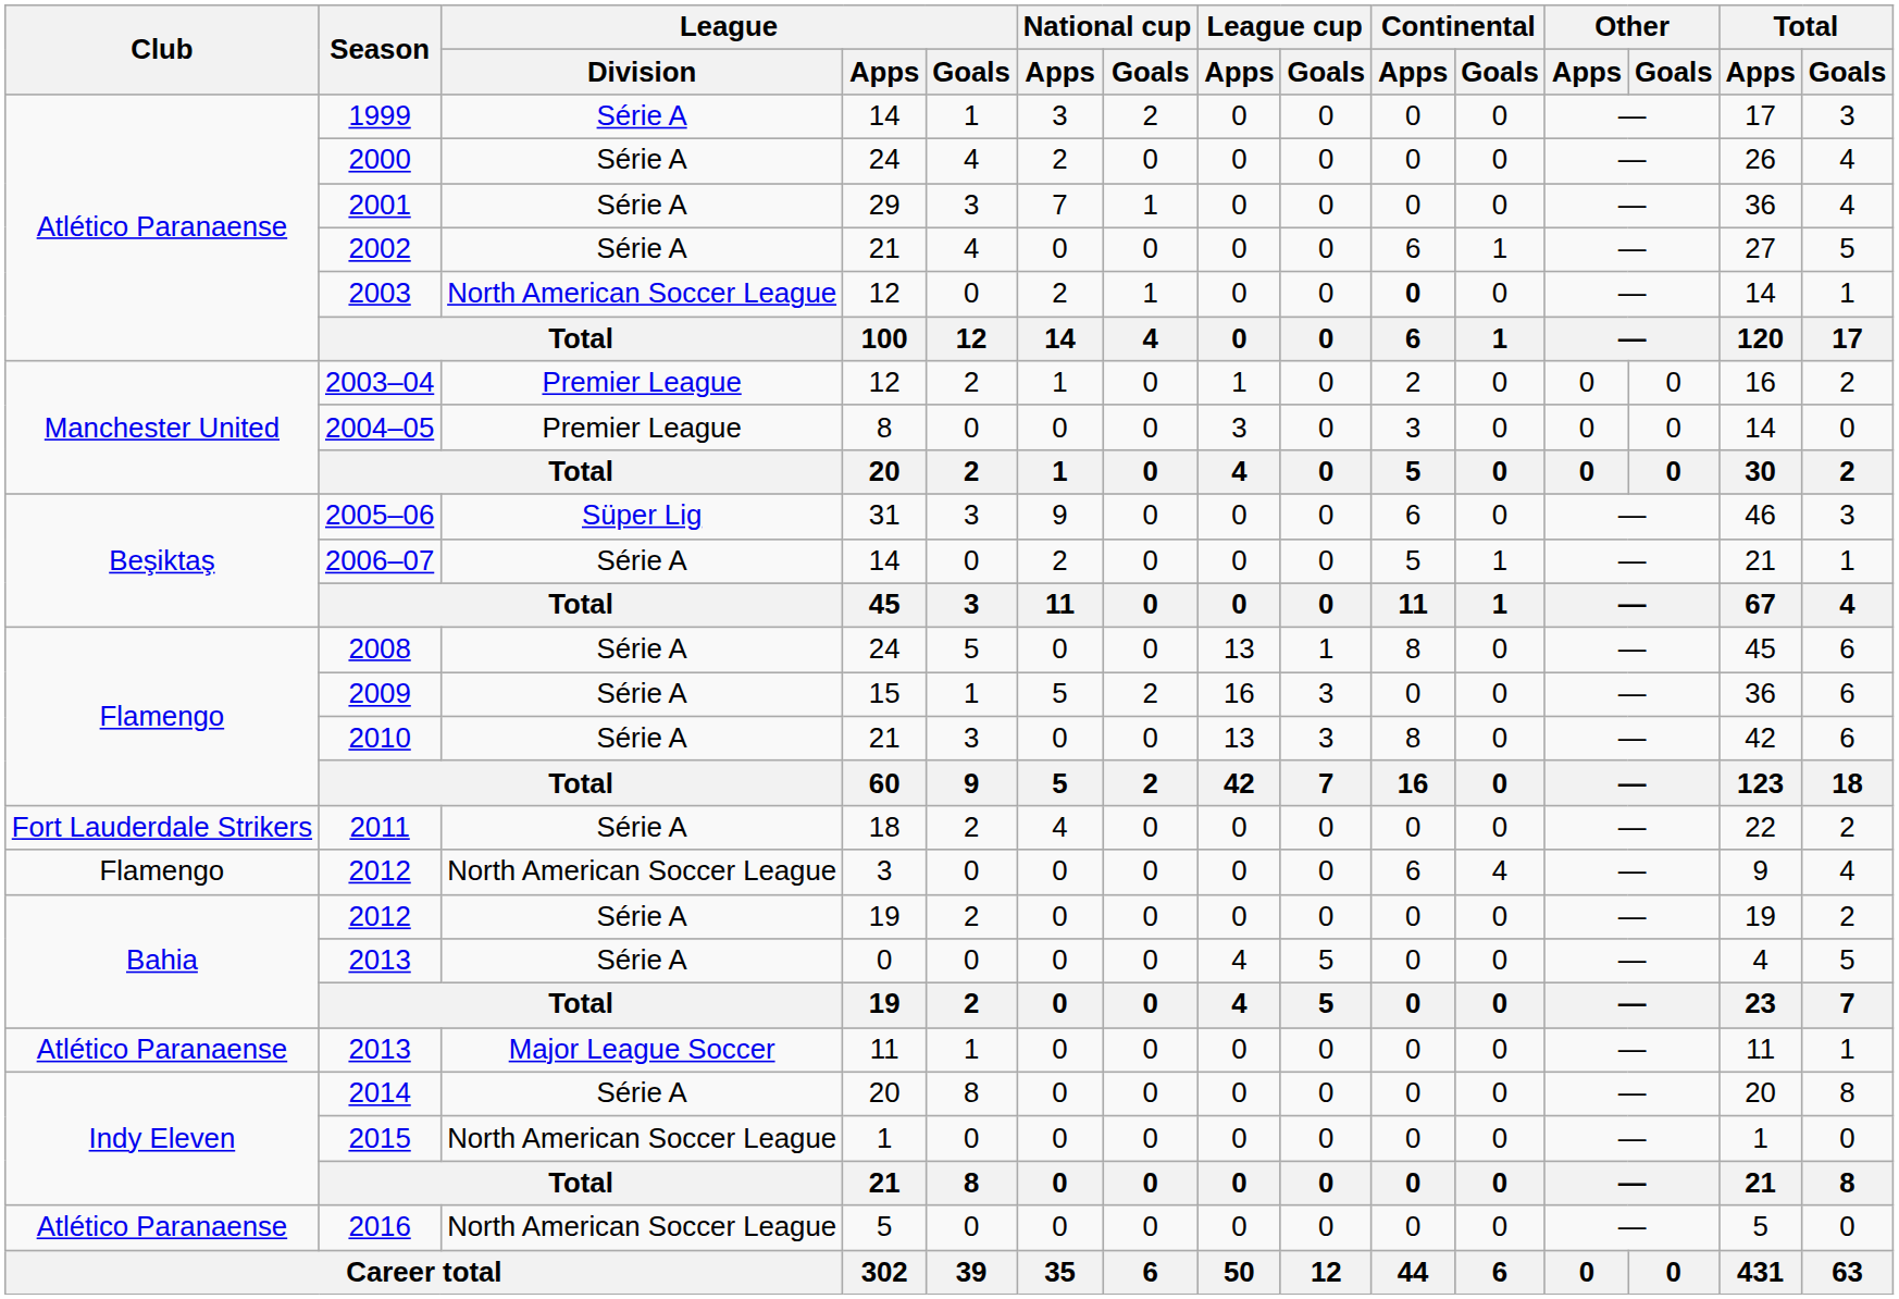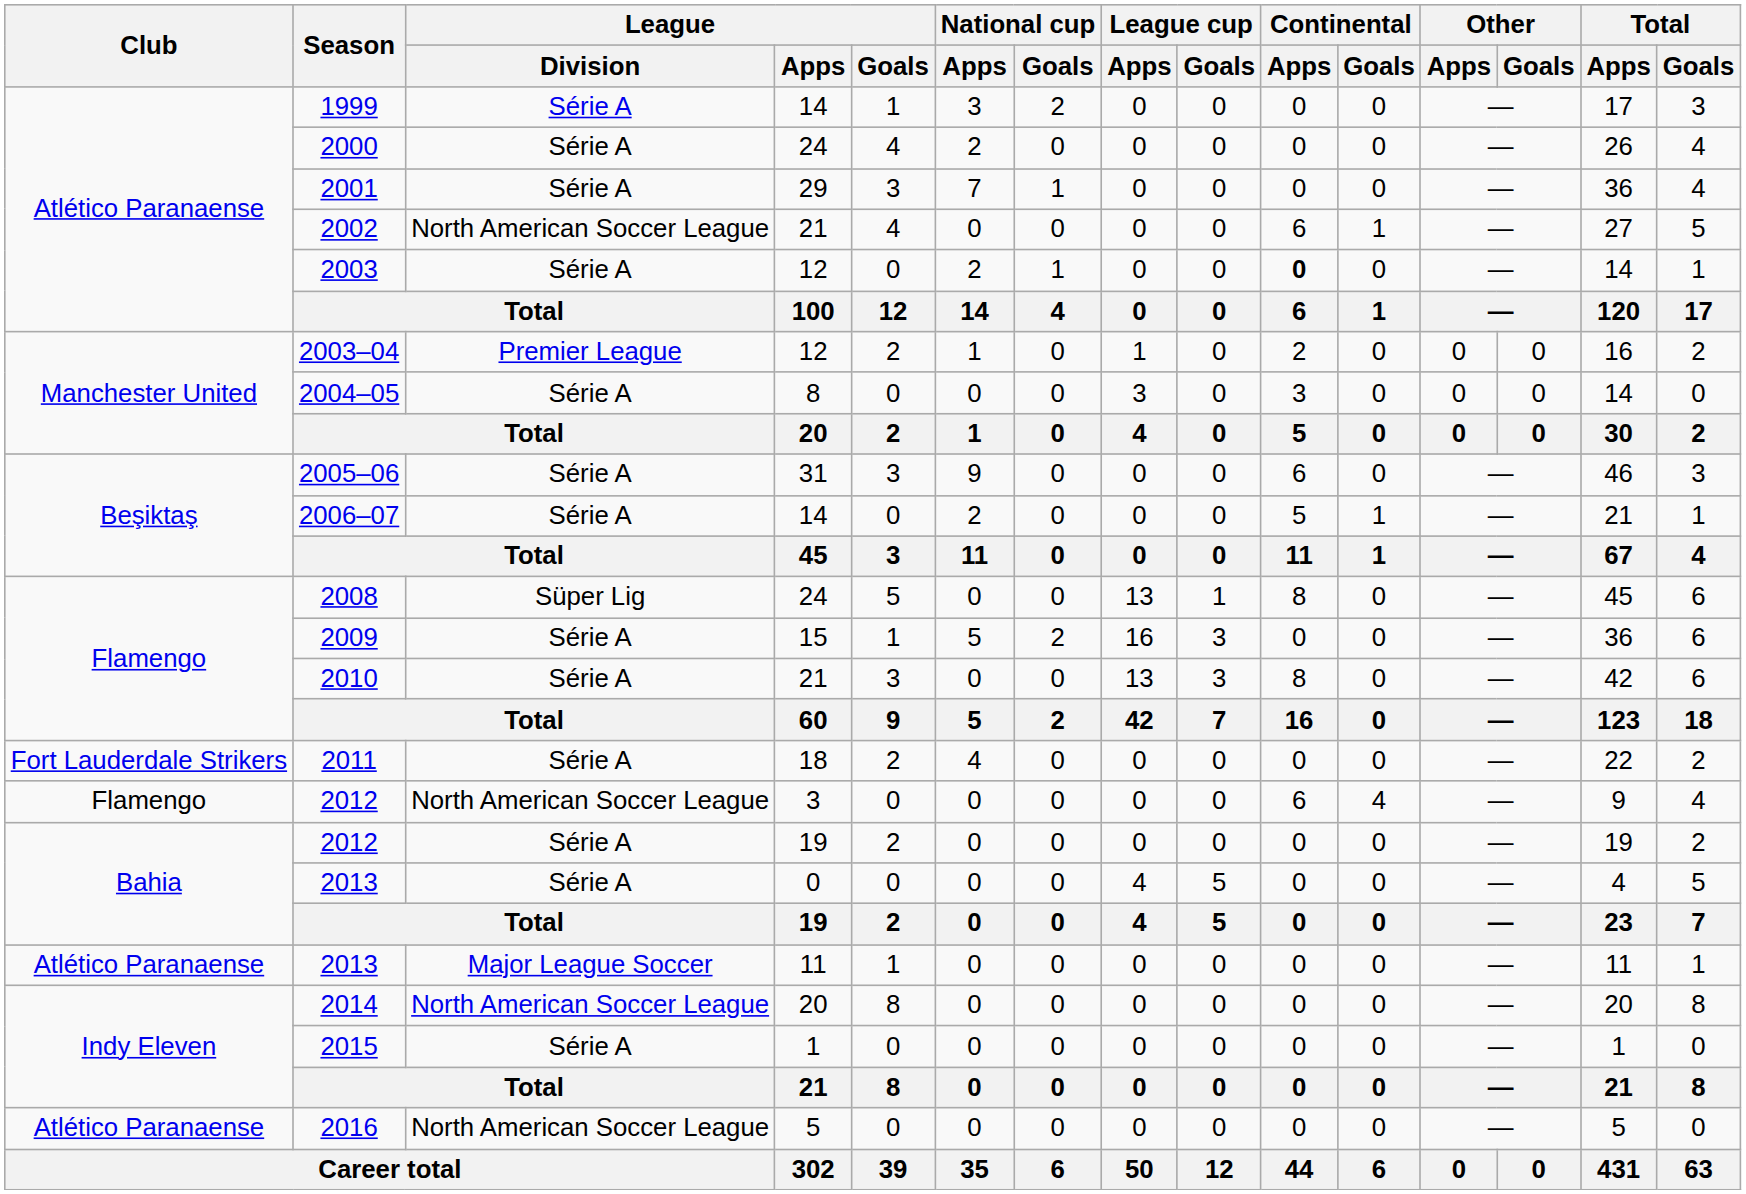 <table class="wikitable" style="text-align:center">
 <tr>
 <th rowspan="2">Club</th>
 <th rowspan="2">Season</th>
 <th colspan="3">League</th>
 <th colspan="2">National cup</th>
 <th colspan="2">League cup</th>
 <th colspan="2">Continental</th>
 <th colspan="2">Other</th>
 <th colspan="2">Total</th>
 </tr>
 <tr>
 <th>Division</th>
 <th>Apps</th>
 <th>Goals</th>
 <th>Apps</th>
 <th>Goals</th>
 <th>Apps</th>
 <th>Goals</th>
 <th>Apps</th>
 <th>Goals</th>
 <th>Apps</th>
 <th>Goals</th>
 <th>Apps</th>
 <th>Goals</th>
 </tr>
 <tr>
 <td rowspan="6"><a href='#'>Atlético Paranaense</a></td>
 <td><a href='#'>1999</a></td>
 <td><a href='#'>Série A</a></td>
 <td>14</td>
 <td>1</td>
 <td>3</td>
 <td>2</td>
 <td>0</td>
 <td>0</td>
 <td>0</td>
 <td>0</td>
 <td colspan="2">—</td>
 <td>17</td>
 <td>3</td>
 </tr>
 <tr>
 <td><a href='#'>2000</a></td>
 <td>Série A</td>
 <td>24</td>
 <td>4</td>
 <td>2</td>
 <td>0</td>
 <td>0</td>
 <td>0</td>
 <td>0</td>
 <td>0</td>
 <td colspan="2">—</td>
 <td>26</td>
 <td>4</td>
 </tr>
 <tr>
 <td><a href='#'>2001</a></td>
 <td>Série A</td>
 <td>29</td>
 <td>3</td>
 <td>7</td>
 <td>1</td>
 <td>0</td>
 <td>0</td>
 <td>0</td>
 <td>0</td>
 <td colspan="2">—</td>
 <td>36</td>
 <td>4</td>
 </tr>
 <tr>
 <td><a href='#'>2002</a></td>
-<td>Série A</td>
+<td>North American Soccer League</td>
 <td>21</td>
 <td>4</td>
 <td>0</td>
 <td>0</td>
 <td>0</td>
 <td>0</td>
 <td>6</td>
 <td>1</td>
 <td colspan="2">—</td>
 <td>27</td>
 <td>5</td>
 </tr>
 <tr>
 <td><a href='#'>2003</a></td>
-<td><a href='#'>North American Soccer League</a></td>
+<td>Série A</td>
 <td>12</td>
 <td>0</td>
 <td>2</td>
 <td>1</td>
 <td>0</td>
 <td>0</td>
 <td><strong>0</strong></td>
 <td>0</td>
 <td colspan="2">—</td>
 <td>14</td>
 <td>1</td>
 </tr>
 <tr>
 <th colspan="2">Total</th>
 <th>100</th>
 <th>12</th>
 <th>14</th>
 <th>4</th>
 <th>0</th>
 <th>0</th>
 <th>6</th>
 <th>1</th>
 <th colspan="2">—</th>
 <th>120</th>
 <th>17</th>
 </tr>
 <tr>
 <td rowspan="3"><a href='#'>Manchester United</a></td>
 <td><a href='#'>2003–04</a></td>
 <td><a href='#'>Premier League</a></td>
 <td>12</td>
 <td>2</td>
 <td>1</td>
 <td>0</td>
 <td>1</td>
 <td>0</td>
 <td>2</td>
 <td>0</td>
 <td>0</td>
 <td>0</td>
 <td>16</td>
 <td>2</td>
 </tr>
 <tr>
 <td><a href='#'>2004–05</a></td>
-<td>Premier League</td>
+<td>Série A</td>
 <td>8</td>
 <td>0</td>
 <td>0</td>
 <td>0</td>
 <td>3</td>
 <td>0</td>
 <td>3</td>
 <td>0</td>
 <td>0</td>
 <td>0</td>
 <td>14</td>
 <td>0</td>
 </tr>
 <tr>
 <th colspan="2">Total</th>
 <th>20</th>
 <th>2</th>
 <th>1</th>
 <th>0</th>
 <th>4</th>
 <th>0</th>
 <th>5</th>
 <th>0</th>
 <th>0</th>
 <th>0</th>
 <th>30</th>
 <th>2</th>
 </tr>
 <tr>
 <td rowspan="3"><a href='#'>Beşiktaş</a></td>
 <td><a href='#'>2005–06</a></td>
-<td><a href='#'>Süper Lig</a></td>
+<td>Série A</td>
 <td>31</td>
 <td>3</td>
 <td>9</td>
 <td>0</td>
 <td>0</td>
 <td>0</td>
 <td>6</td>
 <td>0</td>
 <td colspan="2">—</td>
 <td>46</td>
 <td>3</td>
 </tr>
 <tr>
 <td><a href='#'>2006–07</a></td>
 <td>Série A</td>
 <td>14</td>
 <td>0</td>
 <td>2</td>
 <td>0</td>
 <td>0</td>
 <td>0</td>
 <td>5</td>
 <td>1</td>
 <td colspan="2">—</td>
 <td>21</td>
 <td>1</td>
 </tr>
 <tr>
 <th colspan="2">Total</th>
 <th>45</th>
 <th>3</th>
 <th>11</th>
 <th>0</th>
 <th>0</th>
 <th>0</th>
 <th>11</th>
 <th>1</th>
 <th colspan="2">—</th>
 <th>67</th>
 <th>4</th>
 </tr>
 <tr>
 <td rowspan="4"><a href='#'>Flamengo</a></td>
 <td><a href='#'>2008</a></td>
-<td>Série A</td>
+<td>Süper Lig</td>
 <td>24</td>
 <td>5</td>
 <td>0</td>
 <td>0</td>
 <td>13</td>
 <td>1</td>
 <td>8</td>
 <td>0</td>
 <td colspan="2">—</td>
 <td>45</td>
 <td>6</td>
 </tr>
 <tr>
 <td><a href='#'>2009</a></td>
 <td>Série A</td>
 <td>15</td>
 <td>1</td>
 <td>5</td>
 <td>2</td>
 <td>16</td>
 <td>3</td>
 <td>0</td>
 <td>0</td>
 <td colspan="2">—</td>
 <td>36</td>
 <td>6</td>
 </tr>
 <tr>
 <td><a href='#'>2010</a></td>
 <td>Série A</td>
 <td>21</td>
 <td>3</td>
 <td>0</td>
 <td>0</td>
 <td>13</td>
 <td>3</td>
 <td>8</td>
 <td>0</td>
 <td colspan="2">—</td>
 <td>42</td>
 <td>6</td>
 </tr>
 <tr>
 <th colspan="2">Total</th>
 <th>60</th>
 <th>9</th>
 <th>5</th>
 <th>2</th>
 <th>42</th>
 <th>7</th>
 <th>16</th>
 <th>0</th>
 <th colspan="2">—</th>
 <th>123</th>
 <th>18</th>
 </tr>
 <tr>
 <td><a href='#'>Fort Lauderdale Strikers</a></td>
 <td><a href='#'>2011</a></td>
 <td>Série A</td>
 <td>18</td>
 <td>2</td>
 <td>4</td>
 <td>0</td>
 <td>0</td>
 <td>0</td>
 <td>0</td>
 <td>0</td>
 <td colspan="2">—</td>
 <td>22</td>
 <td>2</td>
 </tr>
 <tr>
 <td>Flamengo</td>
 <td><a href='#'>2012</a></td>
 <td>North American Soccer League</td>
 <td>3</td>
 <td>0</td>
 <td>0</td>
 <td>0</td>
 <td>0</td>
 <td>0</td>
 <td>6</td>
 <td>4</td>
 <td colspan="2">—</td>
 <td>9</td>
 <td>4</td>
 </tr>
 <tr>
 <td rowspan="3"><a href='#'>Bahia</a></td>
 <td><a href='#'>2012</a></td>
 <td>Série A</td>
 <td>19</td>
 <td>2</td>
 <td>0</td>
 <td>0</td>
 <td>0</td>
 <td>0</td>
 <td>0</td>
 <td>0</td>
 <td colspan="2">—</td>
 <td>19</td>
 <td>2</td>
 </tr>
 <tr>
 <td><a href='#'>2013</a></td>
 <td>Série A</td>
 <td>0</td>
 <td>0</td>
 <td>0</td>
 <td>0</td>
 <td>4</td>
 <td>5</td>
 <td>0</td>
 <td>0</td>
 <td colspan="2">—</td>
 <td>4</td>
 <td>5</td>
 </tr>
 <tr>
 <th colspan="2">Total</th>
 <th>19</th>
 <th>2</th>
 <th>0</th>
 <th>0</th>
 <th>4</th>
 <th>5</th>
 <th>0</th>
 <th>0</th>
 <th colspan="2">—</th>
 <th>23</th>
 <th>7</th>
 </tr>
 <tr>
 <td><a href='#'>Atlético Paranaense</a></td>
 <td><a href='#'>2013</a></td>
 <td><a href='#'>Major League Soccer</a></td>
 <td>11</td>
 <td>1</td>
 <td>0</td>
 <td>0</td>
 <td>0</td>
 <td>0</td>
 <td>0</td>
 <td>0</td>
 <td colspan="2">—</td>
 <td>11</td>
 <td>1</td>
 </tr>
 <tr>
 <td rowspan="3"><a href='#'>Indy Eleven</a></td>
 <td><a href='#'>2014</a></td>
-<td>Série A</td>
+<td><a href='#'>North American Soccer League</a></td>
 <td>20</td>
 <td>8</td>
 <td>0</td>
 <td>0</td>
 <td>0</td>
 <td>0</td>
 <td>0</td>
 <td>0</td>
 <td colspan="2">—</td>
 <td>20</td>
 <td>8</td>
 </tr>
 <tr>
 <td><a href='#'>2015</a></td>
-<td>North American Soccer League</td>
+<td>Série A</td>
 <td>1</td>
 <td>0</td>
 <td>0</td>
 <td>0</td>
 <td>0</td>
 <td>0</td>
 <td>0</td>
 <td>0</td>
 <td colspan="2">—</td>
 <td>1</td>
 <td>0</td>
 </tr>
 <tr>
 <th colspan="2">Total</th>
 <th>21</th>
 <th>8</th>
 <th>0</th>
 <th>0</th>
 <th>0</th>
 <th>0</th>
 <th>0</th>
 <th>0</th>
 <th colspan="2">—</th>
 <th>21</th>
 <th>8</th>
 </tr>
 <tr>
 <td><a href='#'>Atlético Paranaense</a></td>
 <td><a href='#'>2016</a></td>
 <td>North American Soccer League</td>
 <td>5</td>
 <td>0</td>
 <td>0</td>
 <td>0</td>
 <td>0</td>
 <td>0</td>
 <td>0</td>
 <td>0</td>
 <td colspan="2">—</td>
 <td>5</td>
 <td>0</td>
 </tr>
 <tr>
 <th colspan="3">Career total</th>
 <th>302</th>
 <th>39</th>
 <th>35</th>
 <th>6</th>
 <th>50</th>
 <th>12</th>
 <th>44</th>
 <th>6</th>
 <th>0</th>
 <th>0</th>
 <th>431</th>
 <th>63</th>
 </tr>
 </table>
